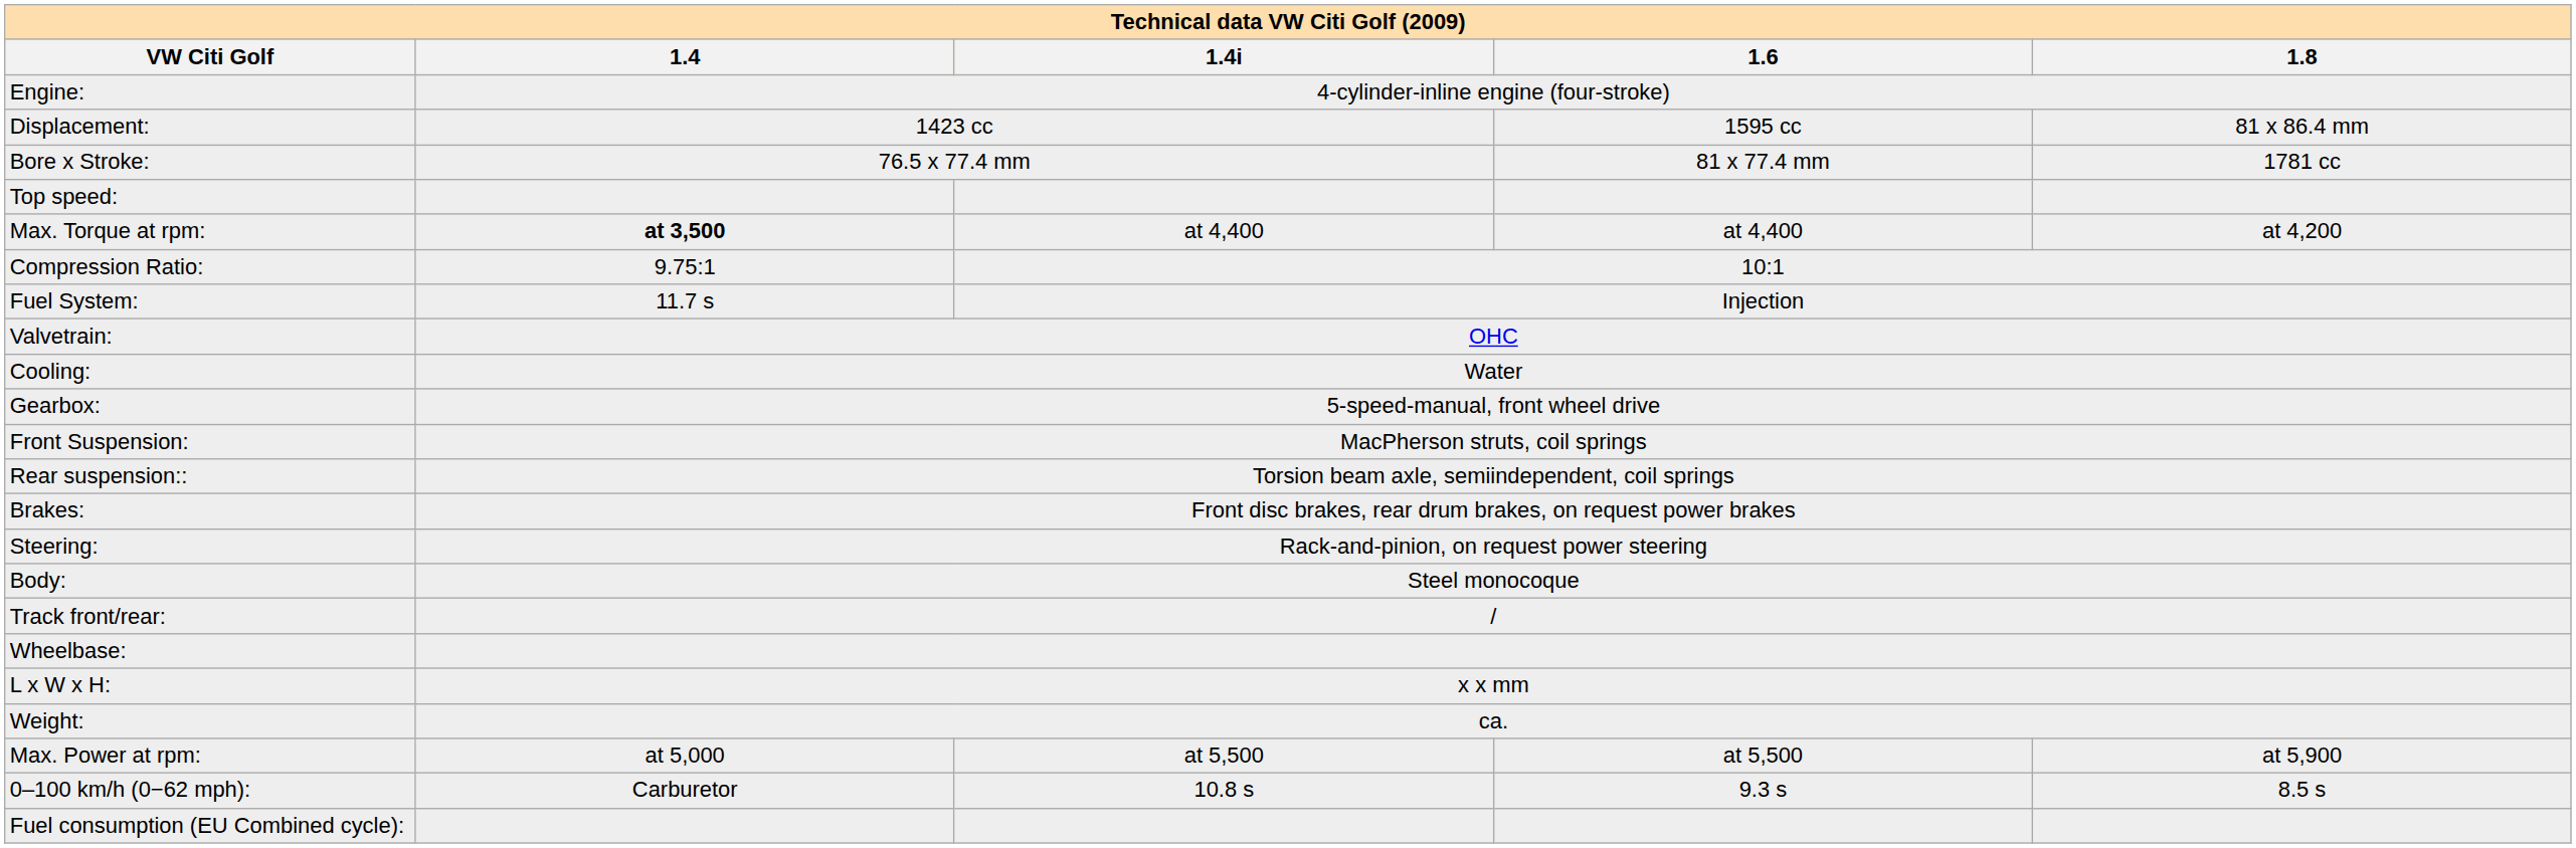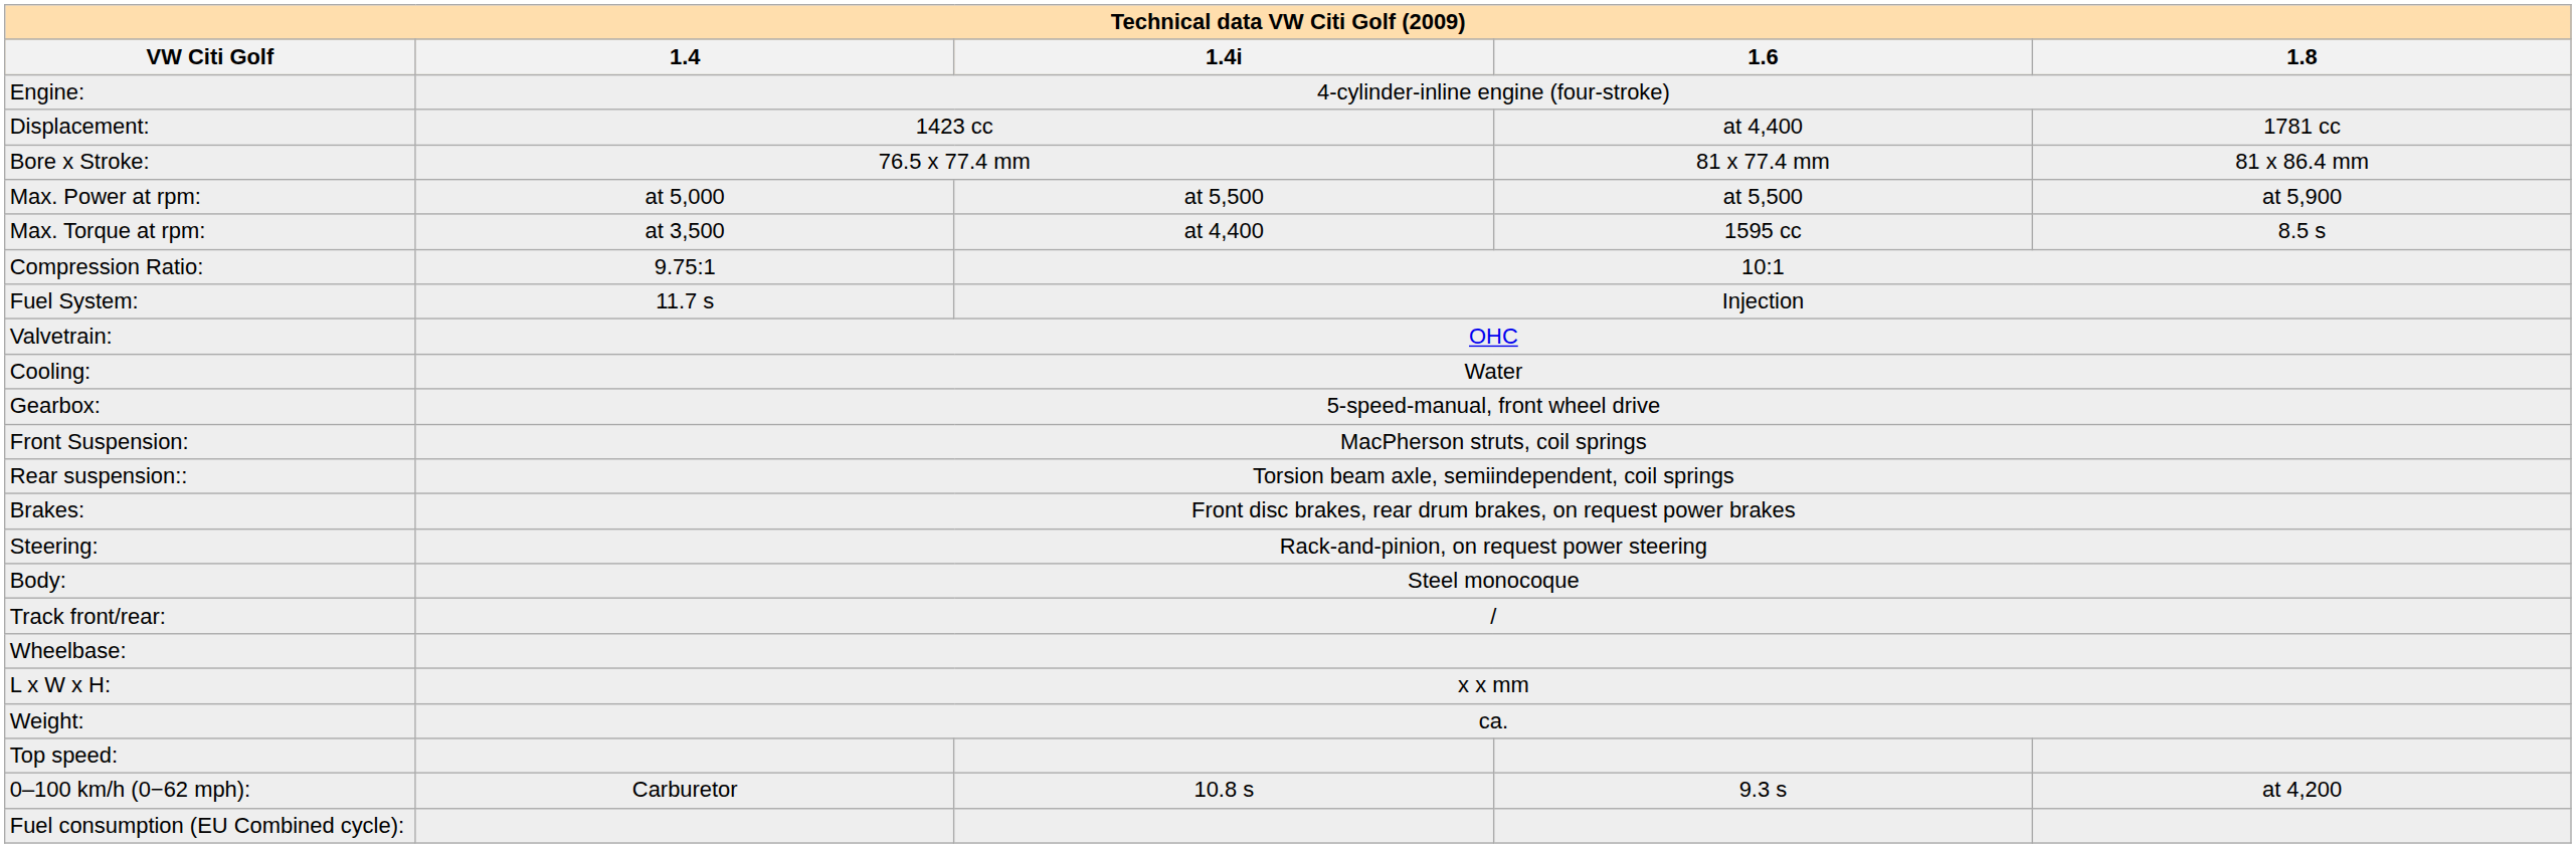 <table class="wikitable">
 <tr style="background:#FFDEAD;">
 <td colspan="5" style="text-align:center;"><strong>Technical data VW Citi Golf (2009)</strong></td>
 </tr>
 <tr style="background:#FFDEAD;">
 <th style="width:16%;">VW Citi Golf</th>
 <th style="width:21%;">1.4</th>
 <th style="width:21%;">1.4i</th>
 <th style="width:21%;">1.6</th>
 <th style="width:21%;">1.8</th>
 </tr>
 <tr style="background:#eee;">
 <td>Engine: </td>
 <td colspan="4" style="text-align:center;">4-cylinder-inline engine (four-stroke)</td>
 </tr>
 <tr style="background:#eee;">
 <td>Displacement: </td>
 <td colspan="2" style="text-align:center;">1423 cc</td>
-<td style="text-align:center;">1595 cc</td>
-<td style="text-align:center;">81 x 86.4 mm</td>
+<td style="text-align:center;"> at 4,400</td>
+<td style="text-align:center;">1781 cc</td>
 </tr>
 <tr style="background:#eee;">
 <td>Bore x Stroke: </td>
 <td colspan="2" style="text-align:center;">76.5 x 77.4 mm</td>
 <td style="text-align:center;">81 x 77.4 mm</td>
-<td style="text-align:center;">1781 cc</td>
+<td style="text-align:center;">81 x 86.4 mm</td>
 </tr>
 <tr style="background:#eee;">
-<td>Top speed: </td>
-<td style="text-align:center;"></td>
-<td style="text-align:center;"></td>
-<td style="text-align:center;"></td>
-<td style="text-align:center;"></td>
+<td>Max. Power at rpm: </td>
+<td style="text-align:center;"> at 5,000</td>
+<td style="text-align:center;"> at 5,500</td>
+<td style="text-align:center;"> at 5,500</td>
+<td style="text-align:center;"> at 5,900</td>
 </tr>
 <tr style="background:#eee;">
 <td>Max. Torque at rpm: </td>
-<td style="text-align:center;"><strong> at 3,500</strong></td>
+<td style="text-align:center;"> at 3,500</td>
 <td style="text-align:center;"> at 4,400</td>
-<td style="text-align:center;"> at 4,400</td>
-<td style="text-align:center;"> at 4,200</td>
+<td style="text-align:center;">1595 cc</td>
+<td style="text-align:center;">8.5 s</td>
 </tr>
 <tr style="background:#eee;">
 <td>Compression Ratio: </td>
 <td style="text-align:center;">9.75:1</td>
 <td colspan="3" style="text-align:center;">10:1</td>
 </tr>
 <tr style="background:#eee;">
 <td>Fuel System: </td>
 <td style="text-align:center;">11.7 s</td>
 <td colspan="3" style="text-align:center;">Injection</td>
 </tr>
 <tr style="background:#eee;">
 <td>Valvetrain: </td>
 <td colspan="4" style="text-align:center;"><a href='#'>OHC</a></td>
 </tr>
 <tr style="background:#eee;">
 <td>Cooling: </td>
 <td colspan="4" style="text-align:center;">Water</td>
 </tr>
 <tr style="background:#eee;">
 <td>Gearbox: </td>
 <td colspan="4" style="text-align:center;">5-speed-manual, front wheel drive</td>
 </tr>
 <tr style="background:#eee;">
 <td>Front Suspension: </td>
 <td colspan="4" style="text-align:center;">MacPherson struts, coil springs</td>
 </tr>
 <tr style="background:#eee;">
 <td>Rear suspension:: </td>
 <td colspan="4" style="text-align:center;">Torsion beam axle, semiindependent, coil springs</td>
 </tr>
 <tr style="background:#eee;">
 <td>Brakes: </td>
 <td colspan="4" style="text-align:center;">Front disc brakes, rear drum brakes, on request power brakes</td>
 </tr>
 <tr style="background:#eee;">
 <td>Steering: </td>
 <td colspan="4" style="text-align:center;">Rack-and-pinion, on request power steering</td>
 </tr>
 <tr style="background:#eee;">
 <td>Body: </td>
 <td colspan="4" style="text-align:center;">Steel monocoque</td>
 </tr>
 <tr style="background:#eee;">
 <td>Track front/rear: </td>
 <td colspan="4" style="text-align:center;"> / </td>
 </tr>
 <tr style="background:#eee;">
 <td>Wheelbase: </td>
 <td colspan="4" style="text-align:center;"></td>
 </tr>
 <tr style="background:#eee;">
 <td>L x W x H: </td>
 <td colspan="4" style="text-align:center;"> x  x  mm</td>
 </tr>
 <tr style="background:#eee;">
 <td>Weight: </td>
 <td colspan="4" style="text-align:center;">ca. </td>
 </tr>
 <tr style="background:#eee;">
-<td>Max. Power at rpm: </td>
-<td style="text-align:center;"> at 5,000</td>
-<td style="text-align:center;"> at 5,500</td>
-<td style="text-align:center;"> at 5,500</td>
-<td style="text-align:center;"> at 5,900</td>
+<td>Top speed: </td>
+<td style="text-align:center;"></td>
+<td style="text-align:center;"></td>
+<td style="text-align:center;"></td>
+<td style="text-align:center;"></td>
 </tr>
 <tr style="background:#eee;">
 <td>0–100 km/h (0−62 mph): </td>
 <td style="text-align:center;">Carburetor</td>
 <td style="text-align:center;">10.8 s</td>
 <td style="text-align:center;">9.3 s</td>
-<td style="text-align:center;">8.5 s</td>
+<td style="text-align:center;"> at 4,200</td>
 </tr>
 <tr style="background:#eee;">
 <td>Fuel consumption (EU Combined cycle): </td>
 <td style="text-align:center;"></td>
 <td style="text-align:center;"></td>
 <td style="text-align:center;"></td>
 <td style="text-align:center;"></td>
 </tr>
 </table>
